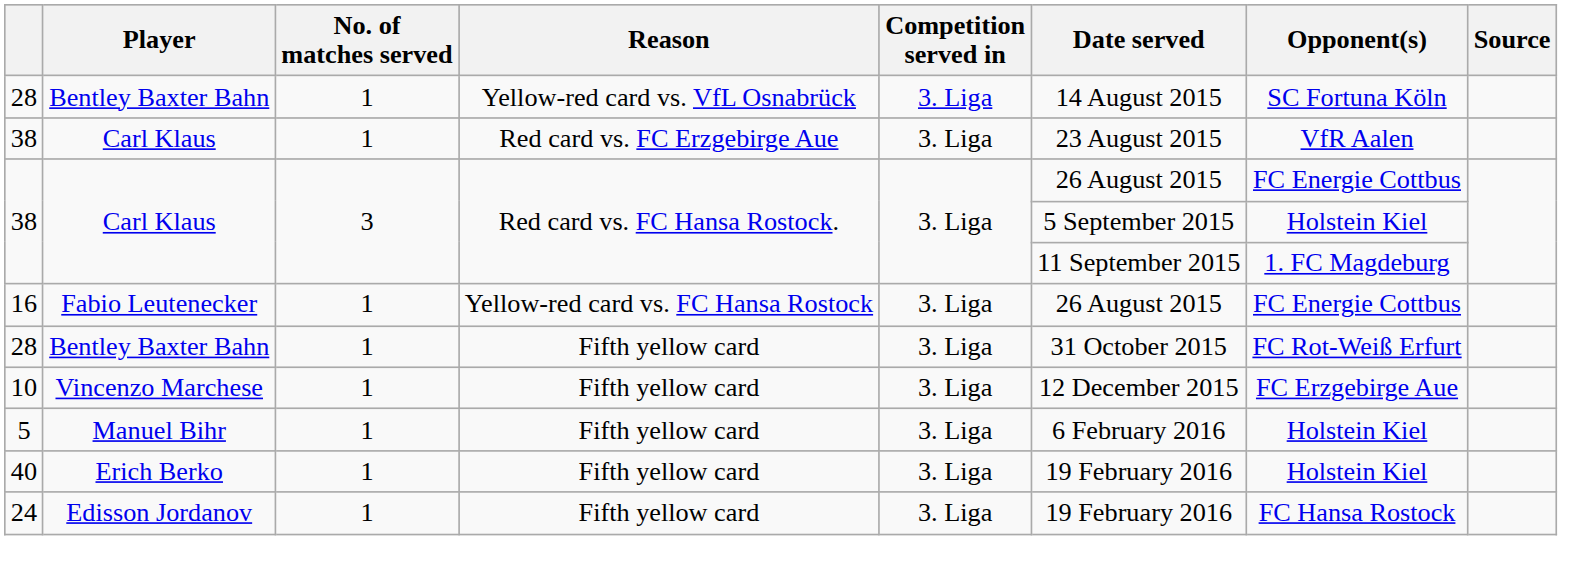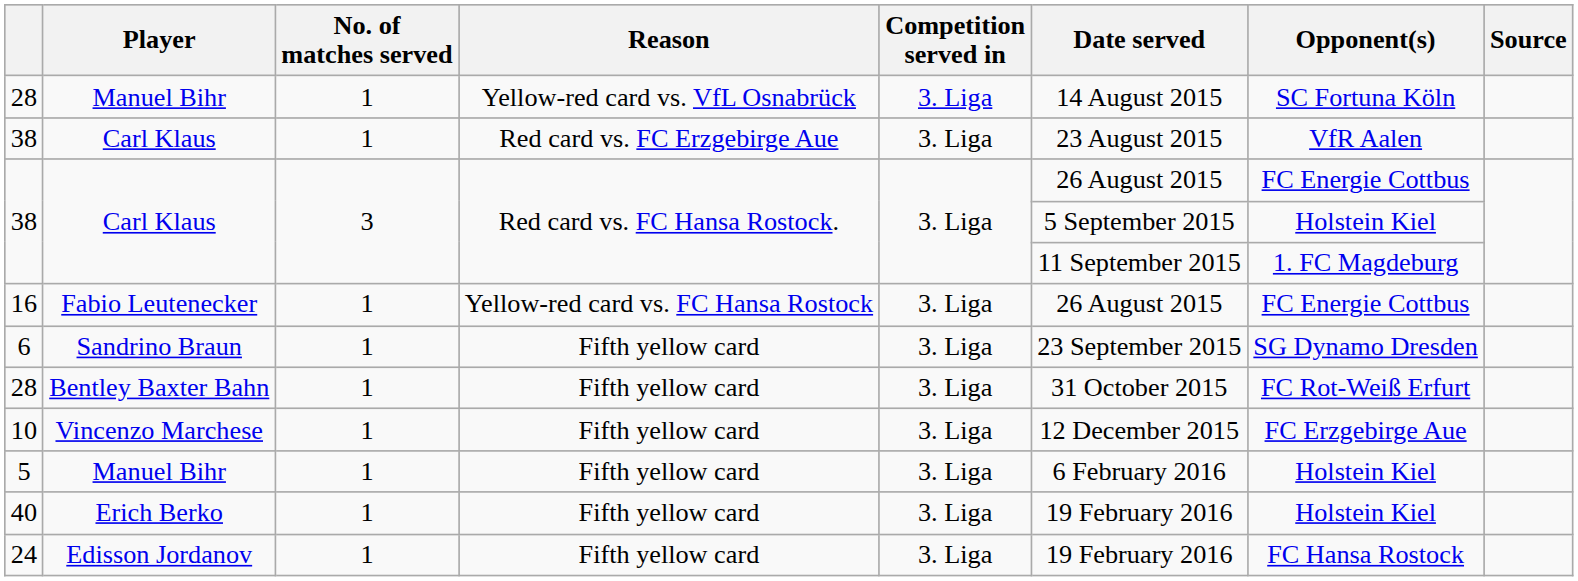 <table class="wikitable" style="text-align: center">
 <tr>
 <th></th>
 <th>Player</th>
 <th>No. of <br> matches served</th>
 <th>Reason</th>
 <th>Competition <br> served in</th>
 <th>Date served</th>
 <th>Opponent(s)</th>
 <th>Source</th>
 </tr>
 <tr>
 <td>28</td>
-<td><a href='#'>Bentley Baxter Bahn</a></td>
+<td><a href='#'>Manuel Bihr</a></td>
 <td>1</td>
 <td>Yellow-red card vs. <a href='#'>VfL Osnabrück</a></td>
 <td><a href='#'>3. Liga</a></td>
 <td>14 August 2015</td>
 <td><a href='#'>SC Fortuna Köln</a></td>
 <td></td>
 </tr>
 <tr>
 <td>38</td>
 <td><a href='#'>Carl Klaus</a></td>
 <td>1</td>
 <td>Red card vs. <a href='#'>FC Erzgebirge Aue</a></td>
 <td>3. Liga</td>
 <td>23 August 2015</td>
 <td><a href='#'>VfR Aalen</a></td>
 <td></td>
 </tr>
 <tr>
 <td rowspan="3">38</td>
 <td rowspan="3"><a href='#'>Carl Klaus</a></td>
 <td rowspan="3">3</td>
 <td rowspan="3">Red card vs. <a href='#'>FC Hansa Rostock</a>.</td>
 <td rowspan="3">3. Liga</td>
 <td>26 August 2015</td>
 <td><a href='#'>FC Energie Cottbus</a></td>
 <td rowspan="3"></td>
 </tr>
 <tr>
 <td>5 September 2015</td>
 <td><a href='#'>Holstein Kiel</a></td>
 </tr>
 <tr>
 <td>11 September 2015</td>
 <td><a href='#'>1. FC Magdeburg</a></td>
 </tr>
 <tr>
 <td>16</td>
 <td><a href='#'>Fabio Leutenecker</a></td>
 <td>1</td>
 <td>Yellow-red card vs. <a href='#'>FC Hansa Rostock</a></td>
 <td>3. Liga</td>
 <td>26 August 2015</td>
 <td><a href='#'>FC Energie Cottbus</a></td>
+<td></td>
+</tr>
+<tr>
+<td>6</td>
+<td><a href='#'>Sandrino Braun</a></td>
+<td>1</td>
+<td>Fifth yellow card</td>
+<td>3. Liga</td>
+<td>23 September 2015</td>
+<td><a href='#'>SG Dynamo Dresden</a></td>
 <td></td>
 </tr>
 <tr>
 <td>28</td>
 <td><a href='#'>Bentley Baxter Bahn</a></td>
 <td>1</td>
 <td>Fifth yellow card</td>
 <td>3. Liga</td>
 <td>31 October 2015</td>
 <td><a href='#'>FC Rot-Weiß Erfurt</a></td>
 <td></td>
 </tr>
 <tr>
 <td>10</td>
 <td><a href='#'>Vincenzo Marchese</a></td>
 <td>1</td>
 <td>Fifth yellow card</td>
 <td>3. Liga</td>
 <td>12 December 2015</td>
 <td><a href='#'>FC Erzgebirge Aue</a></td>
 <td></td>
 </tr>
 <tr>
 <td>5</td>
 <td><a href='#'>Manuel Bihr</a></td>
 <td>1</td>
 <td>Fifth yellow card</td>
 <td>3. Liga</td>
 <td>6 February 2016</td>
 <td><a href='#'>Holstein Kiel</a></td>
 <td></td>
 </tr>
 <tr>
 <td>40</td>
 <td><a href='#'>Erich Berko</a></td>
 <td>1</td>
 <td>Fifth yellow card</td>
 <td>3. Liga</td>
 <td>19 February 2016</td>
 <td><a href='#'>Holstein Kiel</a></td>
 <td></td>
 </tr>
 <tr>
 <td>24</td>
 <td><a href='#'>Edisson Jordanov</a></td>
 <td>1</td>
 <td>Fifth yellow card</td>
 <td>3. Liga</td>
 <td>19 February 2016</td>
 <td><a href='#'>FC Hansa Rostock</a></td>
 <td></td>
 </tr>
 </table>
